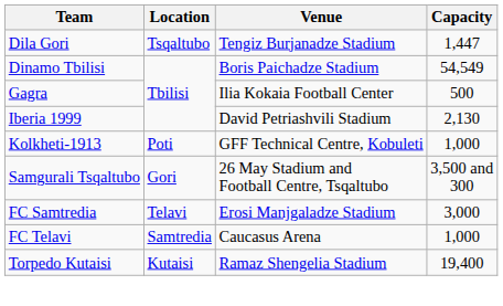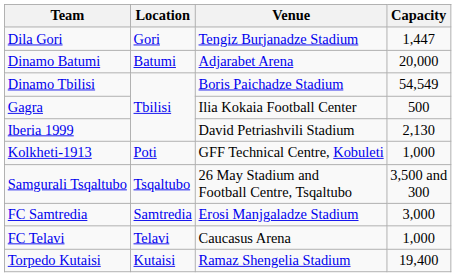 <table class="wikitable sortable" border="1">
 <tr>
 <th>Team</th>
 <th>Location</th>
 <th>Venue</th>
 <th>Capacity</th>
 </tr>
 <tr>
 <td><a href='#'>Dila Gori</a></td>
-<td><a href='#'>Tsqaltubo</a></td>
+<td><a href='#'>Gori</a></td>
 <td><a href='#'>Tengiz Burjanadze Stadium</a></td>
 <td align="center">1,447</td>
+</tr>
+<tr>
+<td><a href='#'>Dinamo Batumi</a></td>
+<td><a href='#'>Batumi</a></td>
+<td><a href='#'>Adjarabet Arena</a></td>
+<td align="center">20,000</td>
 </tr>
 <tr>
 <td><a href='#'>Dinamo Tbilisi</a></td>
 <td rowspan="3"><a href='#'>Tbilisi</a></td>
 <td><a href='#'>Boris Paichadze Stadium</a></td>
 <td align="center">54,549</td>
 </tr>
 <tr>
 <td><a href='#'>Gagra</a></td>
 <td>Ilia Kokaia Football Center</td>
 <td align="center">500</td>
 </tr>
 <tr>
 <td><a href='#'>Iberia 1999</a></td>
 <td>David Petriashvili Stadium</td>
 <td align="center">2,130</td>
 </tr>
 <tr>
 <td><a href='#'>Kolkheti-1913</a></td>
 <td><a href='#'>Poti</a></td>
 <td>GFF Technical Centre, <a href='#'>Kobuleti</a></td>
 <td align="center">1,000</td>
 </tr>
 <tr>
 <td><a href='#'>Samgurali Tsqaltubo</a></td>
-<td><a href='#'>Gori</a></td>
+<td><a href='#'>Tsqaltubo</a></td>
 <td>26 May Stadium and<br>Football Centre, Tsqaltubo</td>
 <td align="center">3,500 and<br>300</td>
 </tr>
 <tr>
 <td><a href='#'>FC Samtredia</a></td>
-<td><a href='#'>Telavi</a></td>
+<td><a href='#'>Samtredia</a></td>
 <td><a href='#'>Erosi Manjgaladze Stadium</a></td>
 <td align="center">3,000</td>
 </tr>
 <tr>
 <td><a href='#'>FC Telavi</a></td>
-<td><a href='#'>Samtredia</a></td>
+<td><a href='#'>Telavi</a></td>
 <td>Caucasus Arena</td>
 <td align="center">1,000</td>
 </tr>
 <tr>
 <td><a href='#'>Torpedo Kutaisi</a></td>
 <td><a href='#'>Kutaisi</a></td>
 <td><a href='#'>Ramaz Shengelia Stadium</a></td>
 <td align="center">19,400</td>
 </tr>
 </table>
